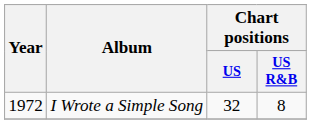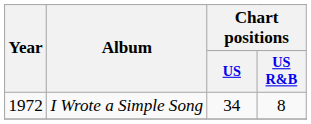 <table class="wikitable" style="text-align:center;">
 <tr>
 <th rowspan="2">Year</th>
 <th rowspan="2">Album</th>
 <th colspan="2">Chart positions</th>
 </tr>
 <tr style="font-size:smaller;">
 <th width="40"><a href='#'>US</a></th>
 <th width="40"><a href='#'>US<br>R&B</a></th>
 </tr>
 <tr>
 <td rowspan="1">1972</td>
 <td align="left"><em>I Wrote a Simple Song</em></td>
-<td>32</td>
+<td>34</td>
 <td>8</td>
 </tr>
 <tr>
 </tr>
 </table>
